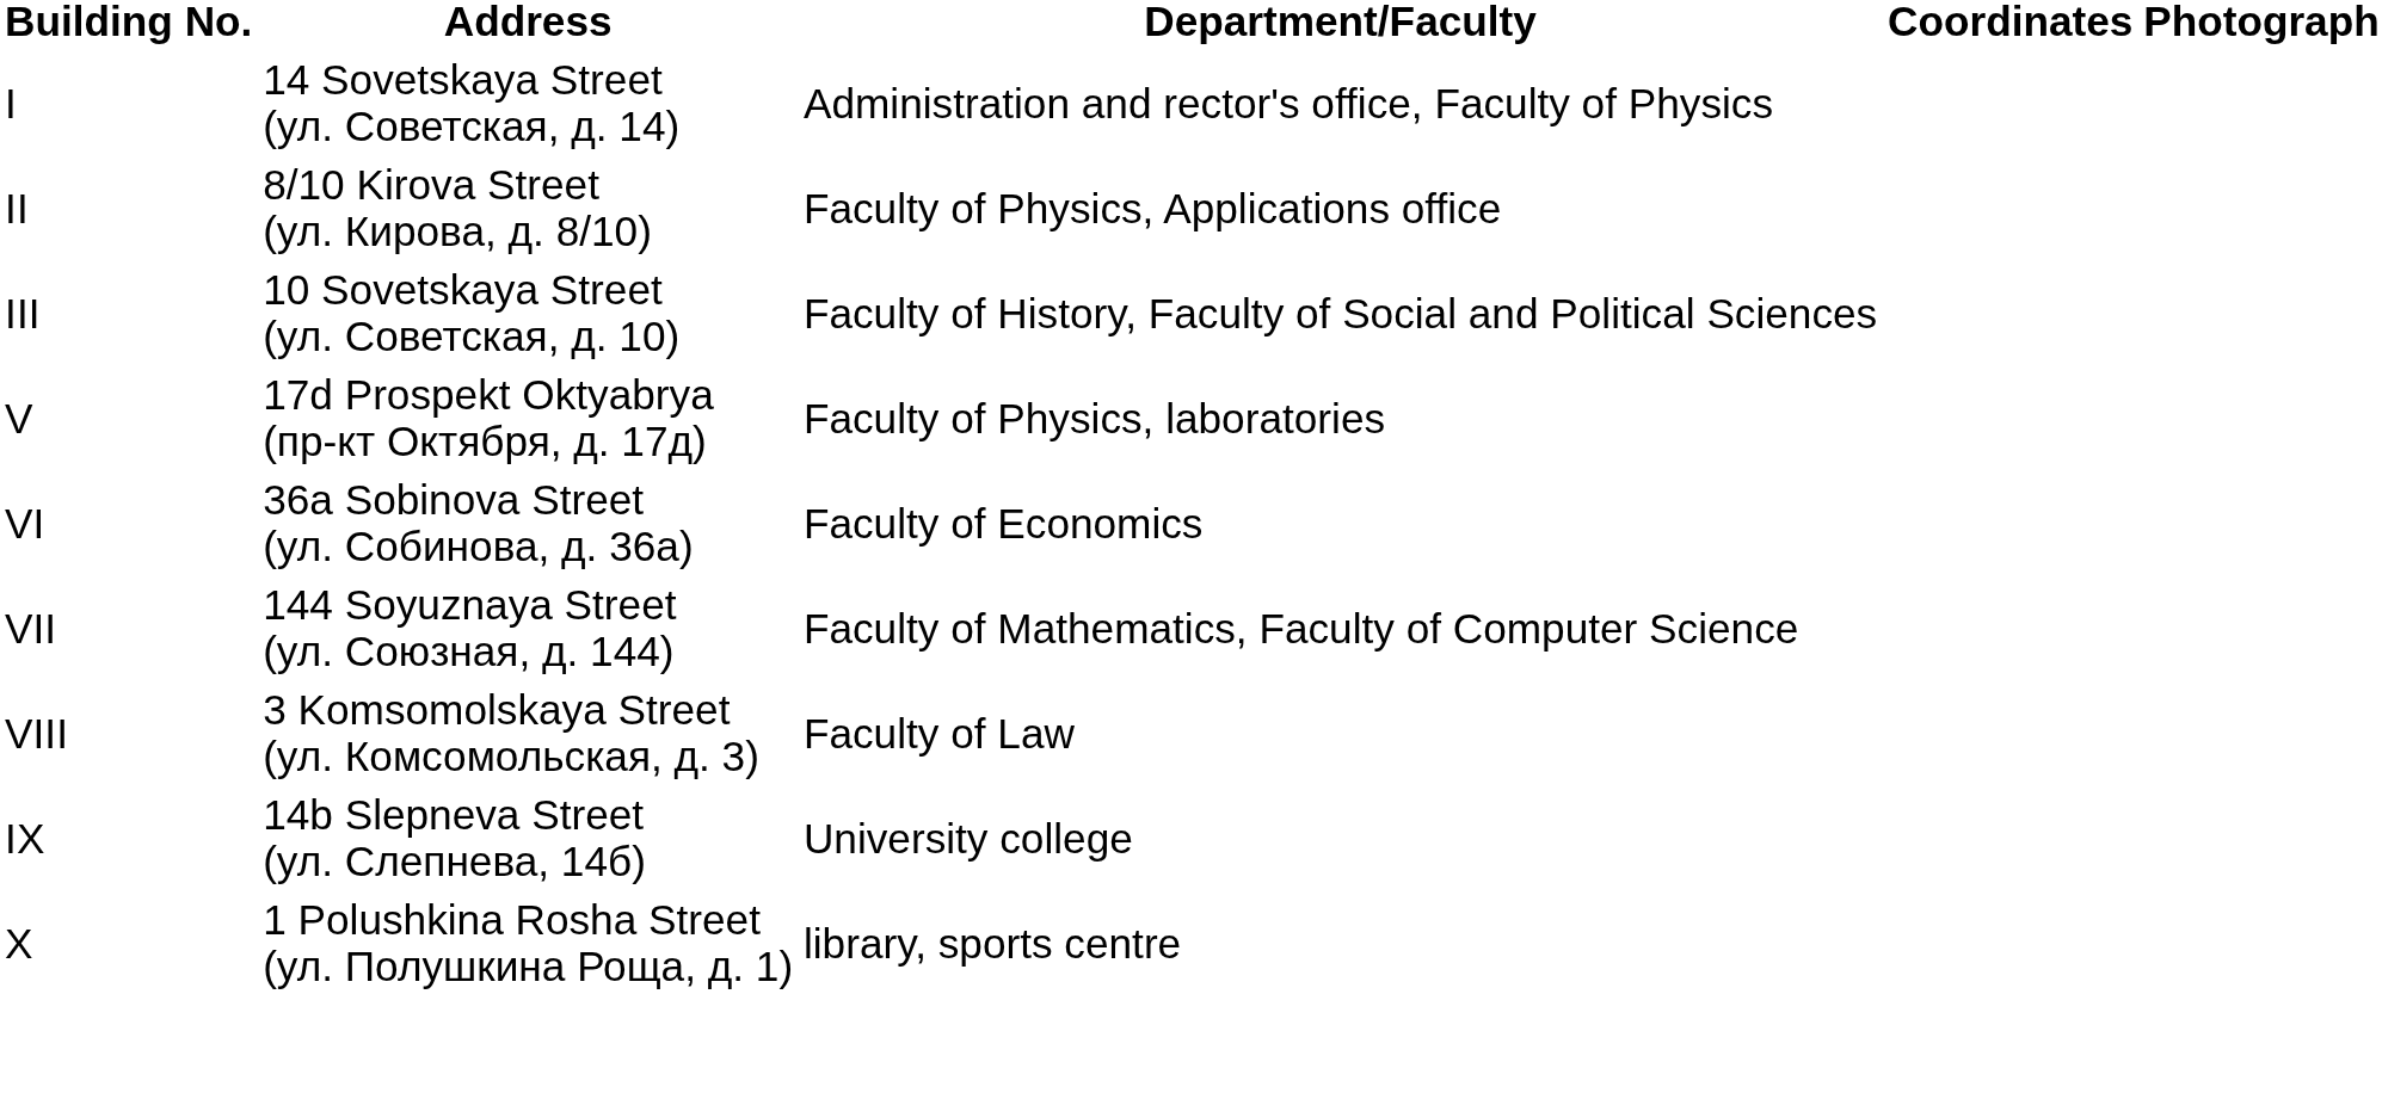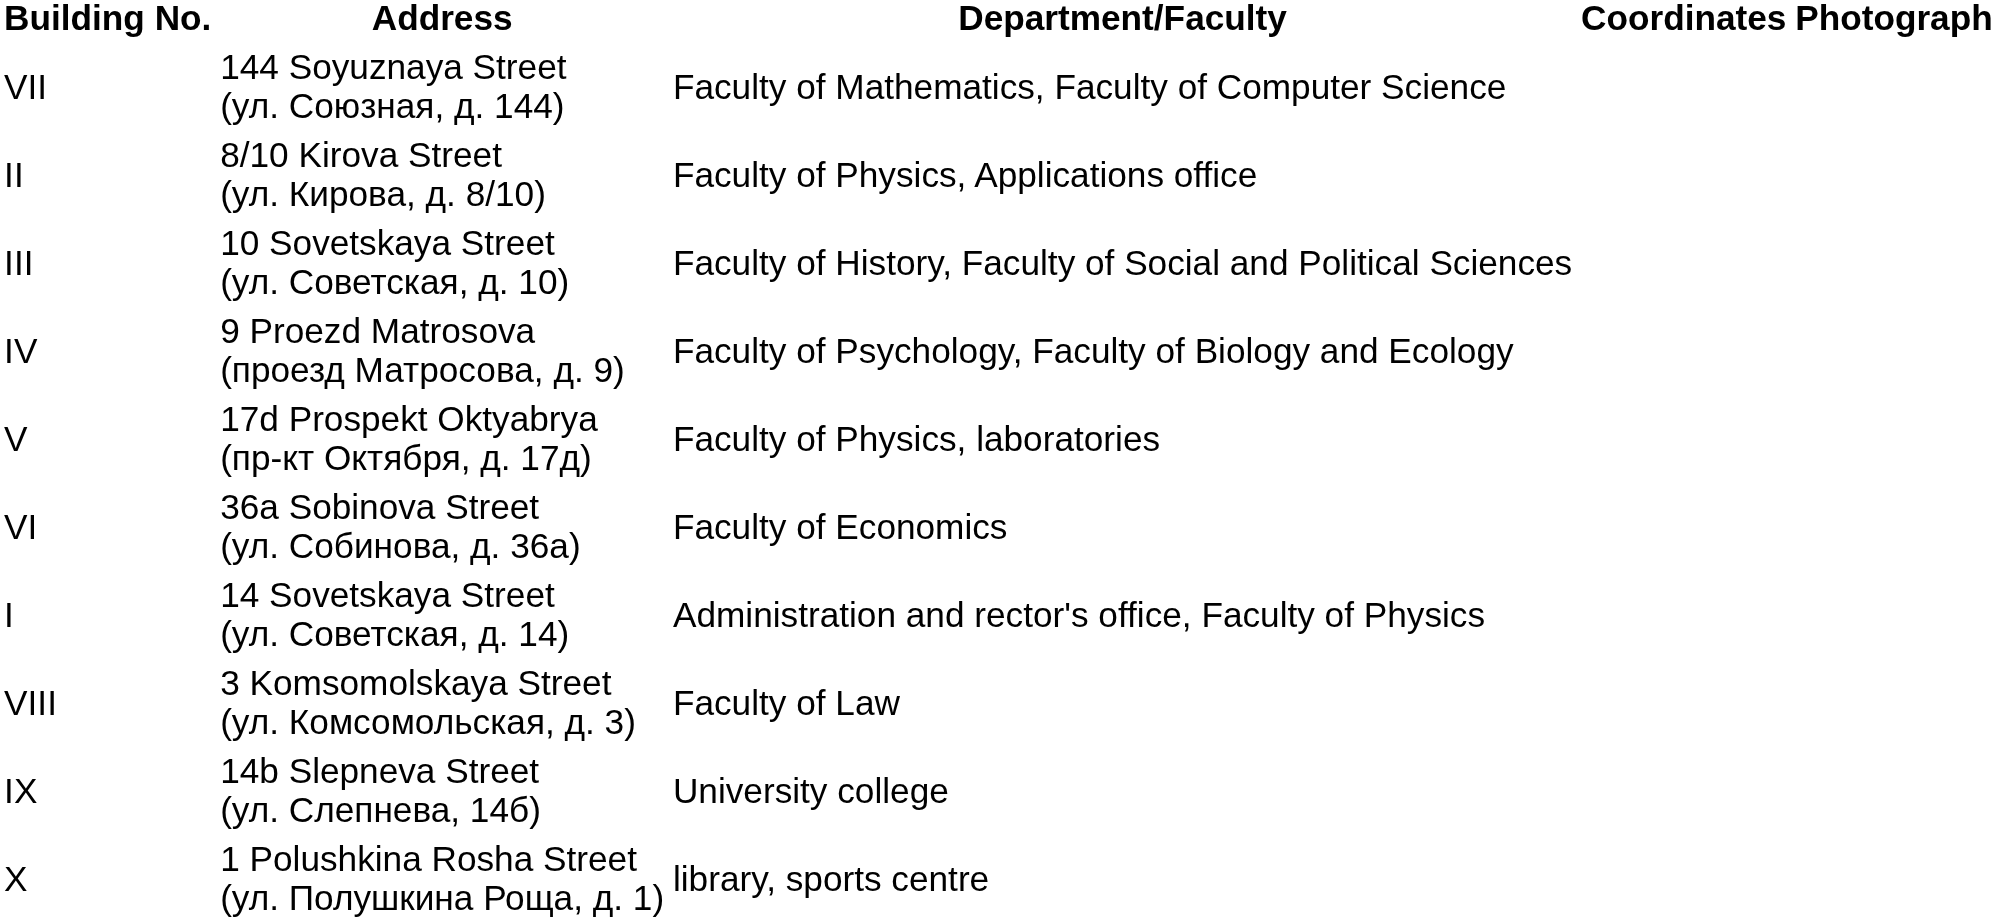 <table align="center" class="standard">
 <tr>
 <th>Building No.</th>
 <th>Address</th>
 <th>Department/Faculty</th>
 <th>Coordinates</th>
 <th>Photograph</th>
 </tr>
 <tr ---->
-<td>I</td>
-<td>14 Sovetskaya Street<br>(ул. Советская, д. 14)</td>
-<td>Administration and rector's office, Faculty of Physics</td>
+<td>VII</td>
+<td>144 Soyuznaya Street<br>(ул. Союзная, д. 144)</td>
+<td>Faculty of Mathematics, Faculty of Computer Science</td>
 <td></td>
 <td></td>
 </tr>
 <tr ---->
 <td>II</td>
 <td>8/10 Kirova Street<br>(ул. Кирова, д. 8/10)</td>
 <td>Faculty of Physics, Applications office</td>
 <td></td>
 <td></td>
 </tr>
 <tr ---->
 <td>III</td>
 <td>10 Sovetskaya Street<br>(ул. Советская, д. 10)</td>
 <td>Faculty of History, Faculty of Social and Political Sciences</td>
 <td><br></td>
 <td></td>
 </tr>
 <tr ---->
+<td>IV</td>
+<td>9 Proezd Matrosova<br>(проезд Матросова, д. 9)</td>
+<td>Faculty of Psychology, Faculty of Biology and Ecology</td>
+<td></td>
+<td></td>
+</tr>
+<tr ---->
 <td>V</td>
 <td>17d Prospekt Oktyabrya<br>(пр-кт Октября, д. 17д)</td>
 <td>Faculty of Physics, laboratories</td>
 <td></td>
 </tr>
 <tr ---->
 <td>VI</td>
 <td>36a Sobinova Street<br>(ул. Собинова, д. 36а)</td>
 <td>Faculty of Economics</td>
 <td></td>
 <td></td>
 </tr>
 <tr ---->
-<td>VII</td>
-<td>144 Soyuznaya Street<br>(ул. Союзная, д. 144)</td>
-<td>Faculty of Mathematics, Faculty of Computer Science</td>
+<td>I</td>
+<td>14 Sovetskaya Street<br>(ул. Советская, д. 14)</td>
+<td>Administration and rector's office, Faculty of Physics</td>
 <td></td>
 <td></td>
 </tr>
 <tr ---->
 <td>VIII</td>
 <td>3 Komsomolskaya Street<br>(ул. Комсомольская, д. 3)</td>
 <td>Faculty of Law</td>
 <td></td>
 <td></td>
 </tr>
 <tr ---->
 <td>IX</td>
 <td>14b Slepneva Street<br>(ул. Слепнева, 14б)</td>
 <td>University college</td>
 <td></td>
 <td></td>
 </tr>
 <tr ---->
 <td>X</td>
 <td>1 Polushkina Rosha Street<br>(ул. Полушкина Роща, д. 1)</td>
 <td>library, sports centre</td>
 <td></td>
 <td></td>
 </tr>
 </table>
